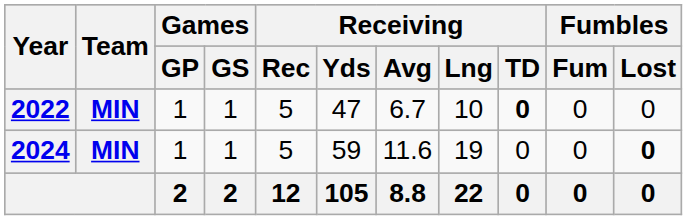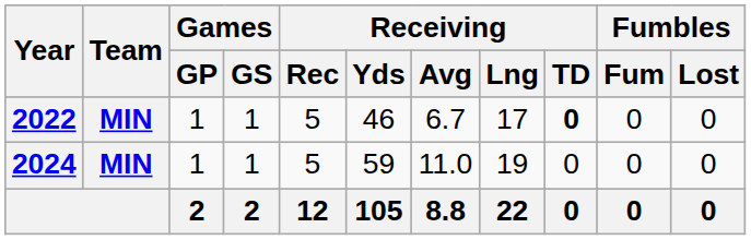 <table class="wikitable" style="text-align:center;">
 <tr>
 <th rowspan="2">Year</th>
 <th rowspan="2">Team</th>
 <th colspan="2">Games</th>
 <th colspan="5">Receiving</th>
 <th colspan="2">Fumbles</th>
 </tr>
 <tr>
 <th>GP</th>
 <th>GS</th>
 <th>Rec</th>
 <th>Yds</th>
 <th>Avg</th>
 <th>Lng</th>
 <th>TD</th>
 <th>Fum</th>
 <th>Lost</th>
 </tr>
 <tr>
 <th><a href='#'>2022</a></th>
 <th><a href='#'>MIN</a></th>
 <td>1</td>
 <td>1</td>
 <td>5</td>
-<td>47</td>
+<td>46</td>
 <td>6.7</td>
-<td>10</td>
+<td>17</td>
 <td><strong>0</strong></td>
 <td>0</td>
 <td>0</td>
 </tr>
 <tr>
 <th><a href='#'>2024</a></th>
 <th><a href='#'>MIN</a></th>
 <td>1</td>
 <td>1</td>
 <td>5</td>
 <td>59</td>
-<td>11.6</td>
+<td>11.0</td>
 <td>19</td>
 <td>0</td>
 <td>0</td>
-<td><strong>0</strong></td>
+<td>0</td>
 </tr>
 <tr>
 <th colspan="2"></th>
 <th>2</th>
 <th>2</th>
 <th>12</th>
 <th>105</th>
 <th>8.8</th>
 <th>22</th>
 <th>0</th>
 <th>0</th>
 <th>0</th>
 </tr>
 </table>
